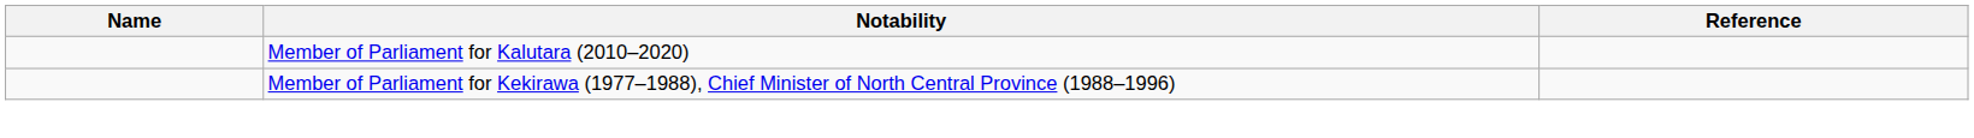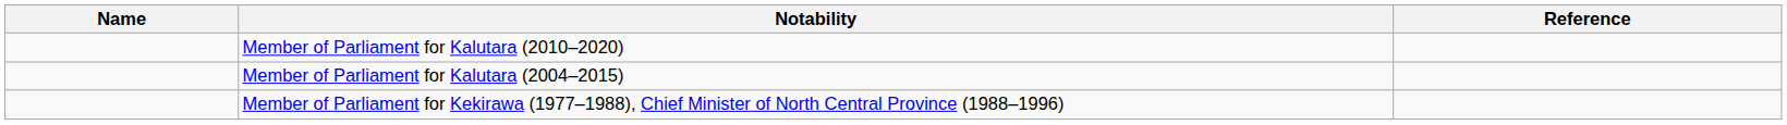 <table class="wikitable sortable" style="width:100%">
 <tr>
 <th style="width:*;">Name</th>
 <th style="width:65%;" class="unsortable">Notability</th>
 <th style="width:*;" class="unsortable">Reference</th>
 </tr>
 <tr>
 <td></td>
 <td><a href='#'>Member of Parliament</a> for <a href='#'>Kalutara</a> (2010–2020)</td>
 <td style="text-align:center;"></td>
 </tr>
 <tr>
 <td></td>
+<td><a href='#'>Member of Parliament</a> for <a href='#'>Kalutara</a> (2004–2015)</td>
+<td style="text-align:center;"></td>
+</tr>
+<tr>
+<td></td>
 <td><a href='#'>Member of Parliament</a> for <a href='#'>Kekirawa</a> (1977–1988), <a href='#'>Chief Minister of North Central Province</a> (1988–1996)</td>
 <td style="text-align:center;"></td>
 </tr>
 </table>
